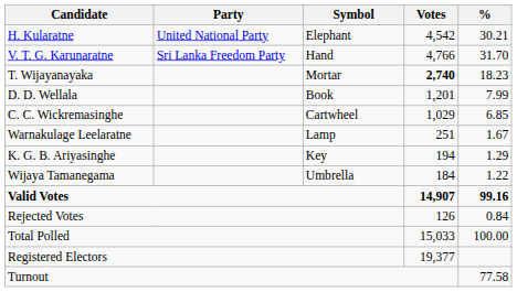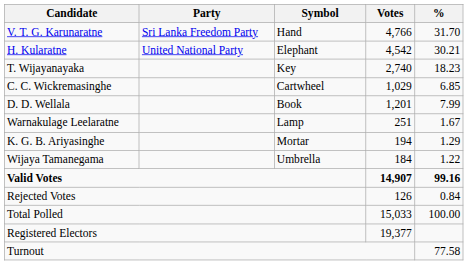 <table class="wikitable" border="1" style="text-align:right;">
 <tr>
 <th align=left width="180">Candidate</th>
 <th align=left width="180">Party</th>
 <th align=left width="120">Symbol</th>
 <th align=left width="60">Votes</th>
 <th align=left width="60">%</th>
 </tr>
 <tr>
+<td align=left><a href='#'>V. T. G. Karunaratne</a></td>
+<td align=left><a href='#'>Sri Lanka Freedom Party</a></td>
+<td align=left>Hand</td>
+<td>4,766</td>
+<td>31.70</td>
+</tr>
+<tr>
 <td align=left><a href='#'>H. Kularatne</a></td>
 <td align=left><a href='#'>United National Party</a></td>
 <td align=left>Elephant</td>
 <td>4,542</td>
 <td>30.21</td>
 </tr>
 <tr>
-<td align=left><a href='#'>V. T. G. Karunaratne</a></td>
-<td align=left><a href='#'>Sri Lanka Freedom Party</a></td>
-<td align=left>Hand</td>
-<td>4,766</td>
-<td>31.70</td>
+<td align=left>T. Wijayanayaka</td>
+<td align=left></td>
+<td align=left>Key</td>
+<td>2,740</td>
+<td>18.23</td>
 </tr>
 <tr>
-<td align=left>T. Wijayanayaka</td>
+<td align=left>C. C. Wickremasinghe</td>
 <td align=left></td>
-<td align=left>Mortar</td>
-<td><strong>2,740</strong></td>
-<td>18.23</td>
+<td align=left>Cartwheel</td>
+<td>1,029</td>
+<td>6.85</td>
 </tr>
 <tr>
 <td align=left>D. D. Wellala</td>
 <td align=left></td>
 <td align=left>Book</td>
 <td>1,201</td>
 <td>7.99</td>
-</tr>
-<tr>
-<td align=left>C. C. Wickremasinghe</td>
-<td align=left></td>
-<td align=left>Cartwheel</td>
-<td>1,029</td>
-<td>6.85</td>
 </tr>
 <tr>
 <td align=left>Warnakulage Leelaratne</td>
 <td align=left></td>
 <td align=left>Lamp</td>
 <td>251</td>
 <td>1.67</td>
 </tr>
 <tr>
 <td align=left>K. G. B. Ariyasinghe</td>
 <td align=left></td>
-<td align=left>Key</td>
+<td align=left>Mortar</td>
 <td>194</td>
 <td>1.29</td>
 </tr>
 <tr>
 <td align=left>Wijaya Tamanegama</td>
 <td align=left></td>
 <td align=left>Umbrella</td>
 <td>184</td>
 <td>1.22</td>
 </tr>
 <tr>
 <td align=left colspan=3><strong>Valid Votes</strong></td>
 <td><strong>14,907</strong></td>
 <td><strong>99.16</strong></td>
 </tr>
 <tr>
 <td align=left colspan=3>Rejected Votes</td>
 <td>126</td>
 <td>0.84</td>
 </tr>
 <tr>
 <td align=left colspan=3>Total Polled</td>
 <td>15,033</td>
 <td>100.00</td>
 </tr>
 <tr>
 <td align=left colspan=3>Registered Electors</td>
 <td>19,377</td>
 <td></td>
 </tr>
 <tr>
 <td align=left colspan=4>Turnout</td>
 <td>77.58</td>
 </tr>
 </table>
